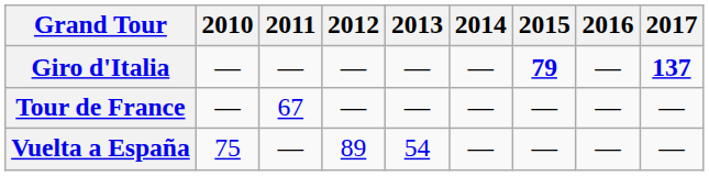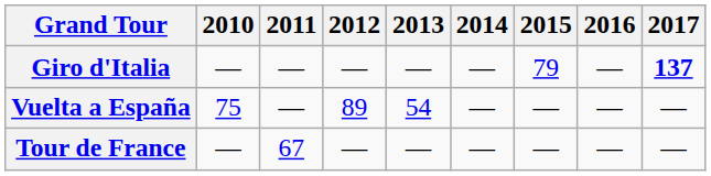 <table class="wikitable plainrowheaders">
 <tr>
 <th scope="col"><a href='#'>Grand Tour</a></th>
 <th scope="col">2010</th>
 <th scope="col">2011</th>
 <th scope="col">2012</th>
 <th scope="col">2013</th>
 <th scope="col">2014</th>
 <th scope="col">2015</th>
 <th scope="col">2016</th>
 <th scope="col">2017</th>
 </tr>
 <tr style="text-align:center;">
 <th scope="row"> <a href='#'>Giro d'Italia</a></th>
 <td>—</td>
 <td>—</td>
 <td>—</td>
 <td>—</td>
 <td>—</td>
-<td><strong><a href='#'>79</a></strong></td>
+<td><a href='#'>79</a></td>
 <td>—</td>
 <td><strong><a href='#'>137</a></strong></td>
+</tr>
+<tr style="text-align:center;">
+<th scope="row"> <a href='#'>Vuelta a España</a></th>
+<td><a href='#'>75</a></td>
+<td>—</td>
+<td><a href='#'>89</a></td>
+<td><a href='#'>54</a></td>
+<td>—</td>
+<td>—</td>
+<td>—</td>
+<td>—</td>
 </tr>
 <tr style="text-align:center;">
 <th scope="row"> <a href='#'>Tour de France</a></th>
 <td>—</td>
 <td><a href='#'>67</a></td>
 <td>—</td>
 <td>—</td>
 <td>—</td>
 <td>—</td>
 <td>—</td>
 <td>—</td>
 </tr>
-<tr style="text-align:center;">
-<th scope="row"> <a href='#'>Vuelta a España</a></th>
-<td><a href='#'>75</a></td>
-<td>—</td>
-<td><a href='#'>89</a></td>
-<td><a href='#'>54</a></td>
-<td>—</td>
-<td>—</td>
-<td>—</td>
-<td>—</td>
-</tr>
 </table>
